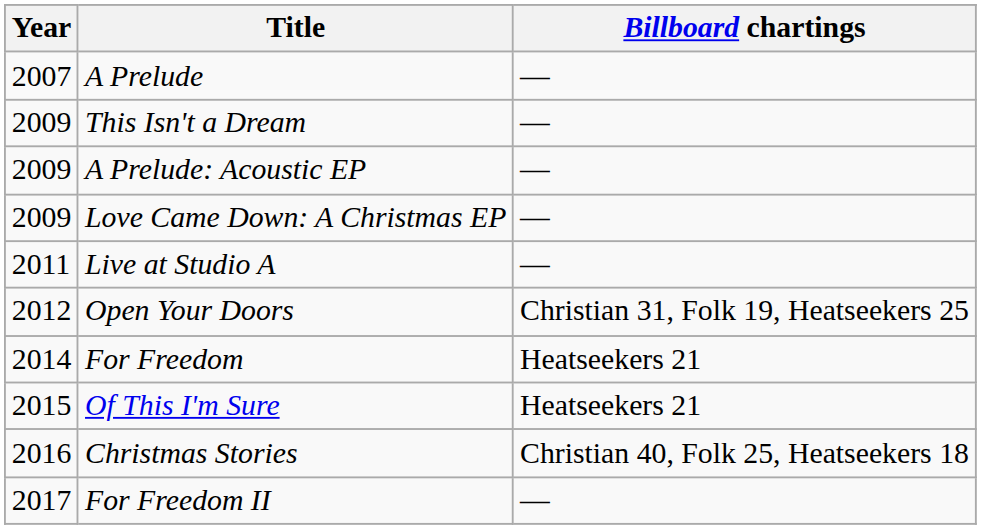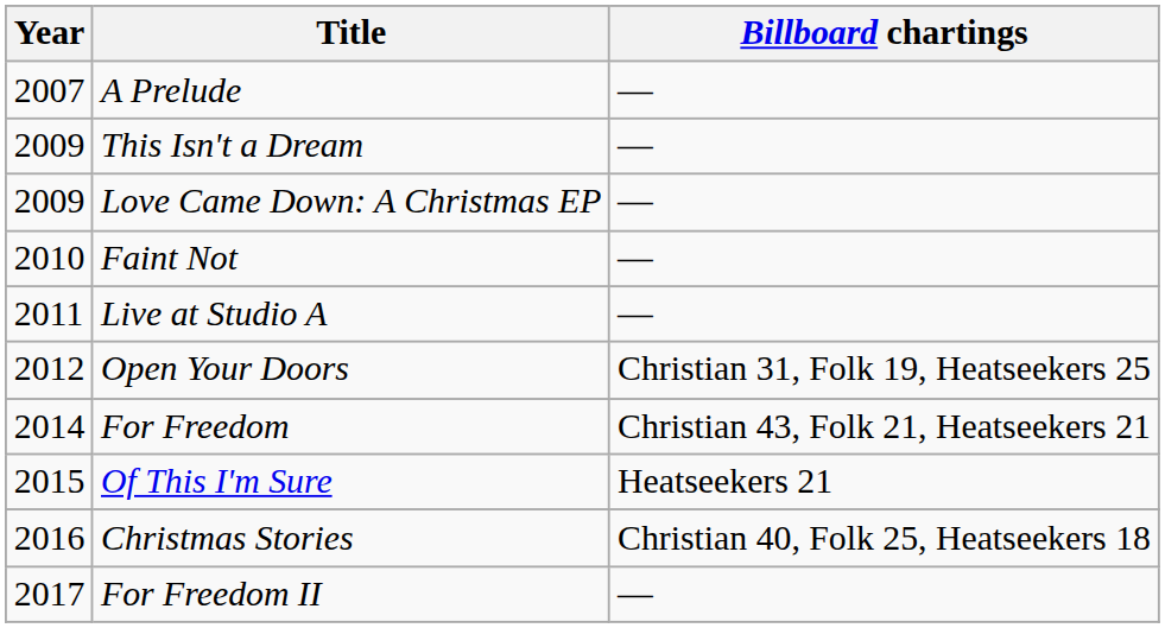 <table class="wikitable">
 <tr>
 <th>Year</th>
 <th>Title</th>
 <th><a href='#'><em>Billboard</em></a> chartings</th>
 </tr>
 <tr>
 <td>2007</td>
 <td><em>A Prelude</em></td>
 <td>—</td>
 </tr>
 <tr>
 <td>2009</td>
 <td><em>This Isn't a Dream</em></td>
 <td>—</td>
 </tr>
 <tr>
 <td>2009</td>
-<td><em>A Prelude: Acoustic EP</em></td>
+<td><em>Love Came Down: A Christmas EP</em></td>
 <td>—</td>
 </tr>
 <tr>
-<td>2009</td>
-<td><em>Love Came Down: A Christmas EP</em></td>
+<td>2010</td>
+<td><em>Faint Not</em></td>
 <td>—</td>
 </tr>
 <tr>
 <td>2011</td>
 <td><em>Live at Studio A</em></td>
 <td>—</td>
 </tr>
 <tr>
 <td>2012</td>
 <td><em>Open Your Doors</em></td>
 <td>Christian 31, Folk 19, Heatseekers 25</td>
 </tr>
 <tr>
 <td>2014</td>
 <td><em>For Freedom</em></td>
-<td>Heatseekers 21</td>
+<td>Christian 43, Folk 21, Heatseekers 21</td>
 </tr>
 <tr>
 <td>2015</td>
 <td><em><a href='#'>Of This I'm Sure</a></em></td>
 <td>Heatseekers 21</td>
 </tr>
 <tr>
 <td>2016</td>
 <td><em>Christmas Stories</em></td>
 <td>Christian 40, Folk 25, Heatseekers 18</td>
 </tr>
 <tr>
 <td>2017</td>
 <td><em>For Freedom II</em></td>
 <td>—</td>
 </tr>
 </table>
